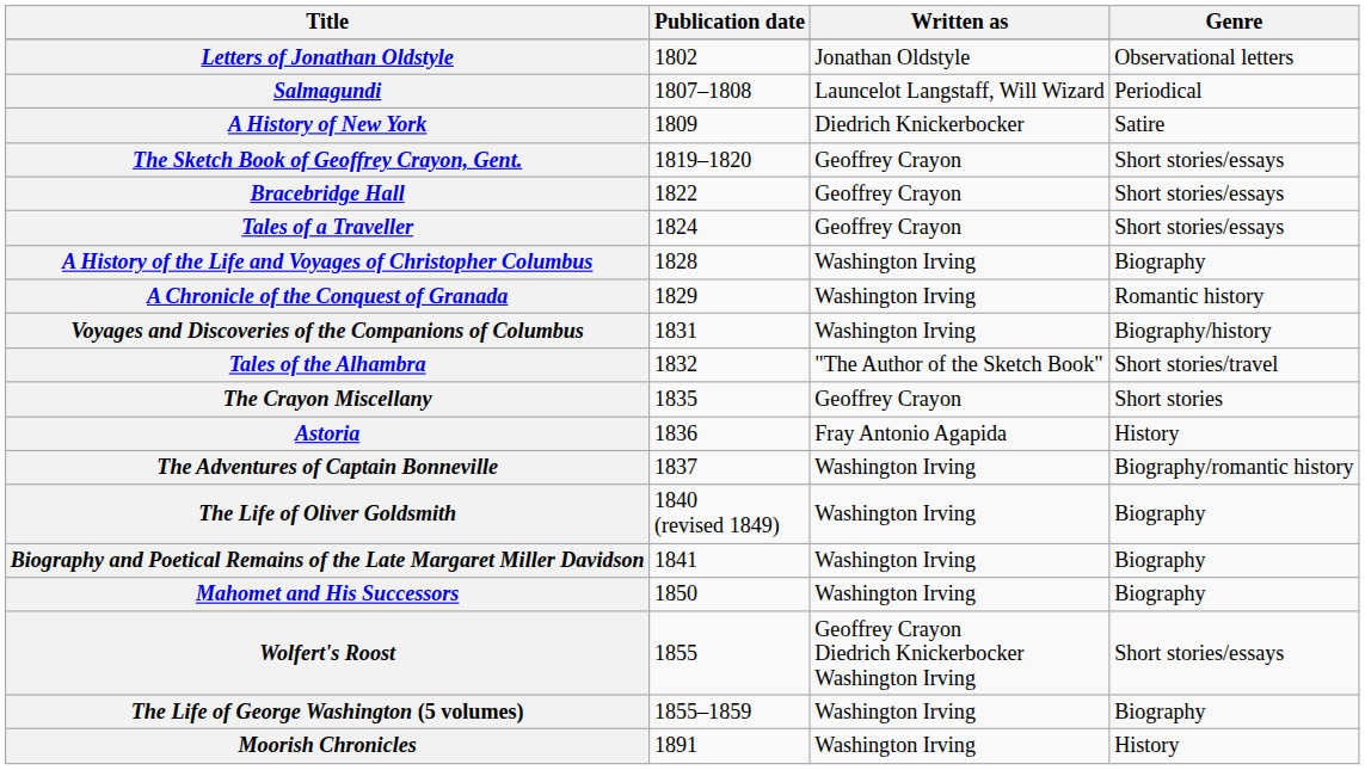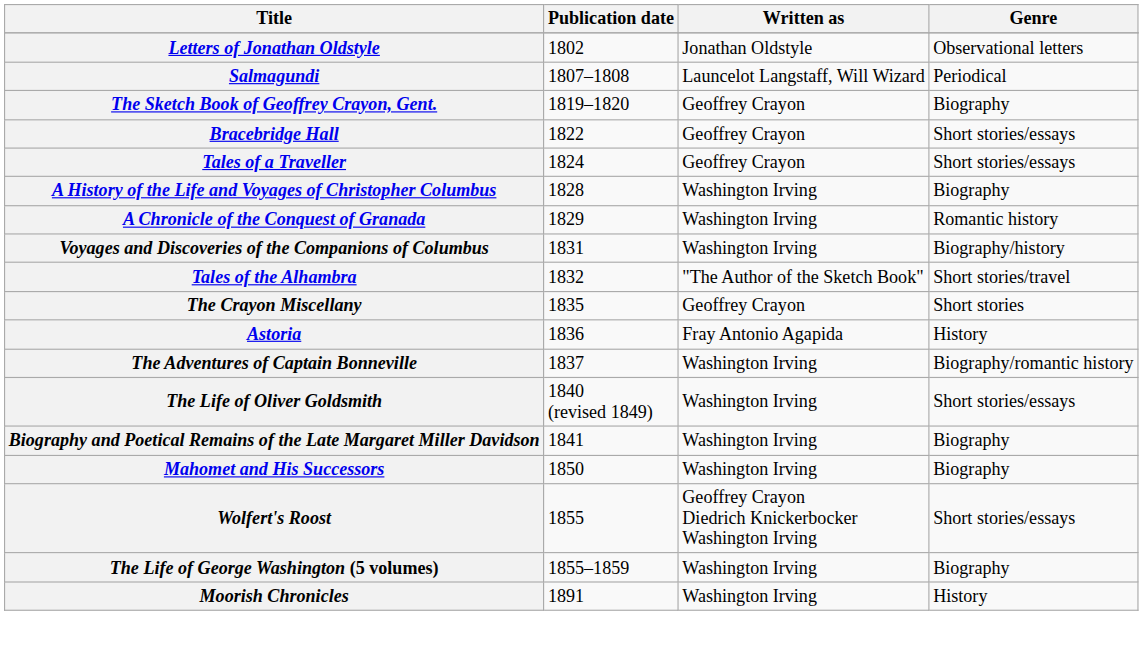 <table class="wikitable sortable plainrowheaders">
 <tr>
 <th scope="col">Title</th>
 <th scope="col">Publication date</th>
 <th scope="col">Written as</th>
 <th scope="col">Genre</th>
 </tr>
 <tr>
 </tr>
 <tr>
 <th scope="row"><em><a href='#'>Letters of Jonathan Oldstyle</a></em></th>
 <td>1802</td>
 <td>Jonathan Oldstyle</td>
 <td>Observational letters</td>
 </tr>
 <tr>
 <th scope="row"><em><a href='#'>Salmagundi</a></em></th>
 <td>1807–1808</td>
 <td>Launcelot Langstaff, Will Wizard</td>
 <td>Periodical</td>
 </tr>
 <tr>
-<th scope="row"><em><a href='#'>A History of New York</a></em></th>
-<td>1809</td>
-<td>Diedrich Knickerbocker</td>
-<td>Satire</td>
-</tr>
-<tr>
 <th scope="row"><em><a href='#'>The Sketch Book of Geoffrey Crayon, Gent.</a></em></th>
 <td>1819–1820</td>
 <td>Geoffrey Crayon</td>
-<td>Short stories/essays</td>
+<td>Biography</td>
 </tr>
 <tr>
 <th scope="row"><em><a href='#'>Bracebridge Hall</a></em></th>
 <td>1822</td>
 <td>Geoffrey Crayon</td>
 <td>Short stories/essays</td>
 </tr>
 <tr>
 <th scope="row"><em><a href='#'>Tales of a Traveller</a></em></th>
 <td>1824</td>
 <td>Geoffrey Crayon</td>
 <td>Short stories/essays</td>
 </tr>
 <tr>
 <th scope="row"><em><a href='#'>A History of the Life and Voyages of Christopher Columbus</a></em></th>
 <td>1828</td>
 <td>Washington Irving</td>
 <td>Biography</td>
 </tr>
 <tr>
 <th scope="row"><em><a href='#'>A Chronicle of the Conquest of Granada</a></em></th>
 <td>1829</td>
 <td>Washington Irving</td>
 <td>Romantic history</td>
 </tr>
 <tr>
 <th scope="row"><em>Voyages and Discoveries of the Companions of Columbus</em></th>
 <td>1831</td>
 <td>Washington Irving</td>
 <td>Biography/history</td>
 </tr>
 <tr>
 <th scope="row"><em><a href='#'>Tales of the Alhambra</a></em></th>
 <td>1832</td>
 <td>"The Author of the Sketch Book"</td>
 <td>Short stories/travel</td>
 </tr>
 <tr>
 <th scope="row"><em>The Crayon Miscellany</em></th>
 <td>1835</td>
 <td>Geoffrey Crayon</td>
 <td>Short stories</td>
 </tr>
 <tr>
 <th scope="row"><em><a href='#'>Astoria</a></em></th>
 <td>1836</td>
 <td>Fray Antonio Agapida</td>
 <td>History</td>
 </tr>
 <tr>
 <th scope="row"><em>The Adventures of Captain Bonneville</em></th>
 <td>1837</td>
 <td>Washington Irving</td>
 <td>Biography/romantic history</td>
 </tr>
 <tr>
 <th scope="row"><em>The Life of Oliver Goldsmith</em></th>
 <td>1840<br>(revised 1849)</td>
 <td>Washington Irving</td>
-<td>Biography</td>
+<td>Short stories/essays</td>
 </tr>
 <tr>
 <th scope="row"><em>Biography and Poetical Remains of the Late Margaret Miller Davidson</em></th>
 <td>1841</td>
 <td>Washington Irving</td>
 <td>Biography</td>
 </tr>
 <tr>
 <th scope="row"><em><a href='#'>Mahomet and His Successors</a></em></th>
 <td>1850</td>
 <td>Washington Irving</td>
 <td>Biography</td>
 </tr>
 <tr>
 <th scope="row"><em>Wolfert's Roost</em></th>
 <td>1855</td>
 <td>Geoffrey Crayon<br>Diedrich Knickerbocker<br>Washington Irving</td>
 <td>Short stories/essays</td>
 </tr>
 <tr>
 <th scope="row"><em>The Life of George Washington</em> (5 volumes)</th>
 <td>1855–1859</td>
 <td>Washington Irving</td>
 <td>Biography</td>
 </tr>
 <tr>
 <th scope="row"><em>Moorish Chronicles</em></th>
 <td>1891</td>
 <td>Washington Irving</td>
 <td>History</td>
 </tr>
 </table>
